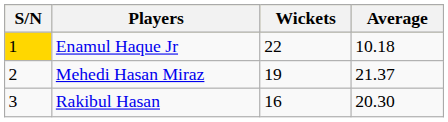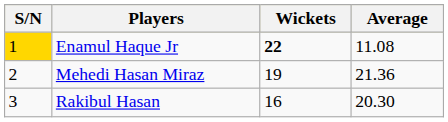 <table class="wikitable"  style="width: 400px;">
 <tr bgcolor=#bdb76b>
 <th>S/N</th>
 <th>Players</th>
 <th>Wickets</th>
 <th>Average</th>
 </tr>
 <tr>
 <td style="background: gold;">1</td>
 <td><a href='#'>Enamul Haque Jr</a></td>
-<td>22</td>
-<td>10.18</td>
+<td><strong>22</strong></td>
+<td>11.08</td>
 </tr>
 <tr>
 <td>2</td>
 <td><a href='#'>Mehedi Hasan Miraz</a></td>
 <td>19</td>
-<td>21.37</td>
+<td>21.36</td>
 </tr>
 <tr>
 <td>3</td>
 <td><a href='#'>Rakibul Hasan</a></td>
 <td>16</td>
 <td>20.30</td>
 </tr>
 </table>
